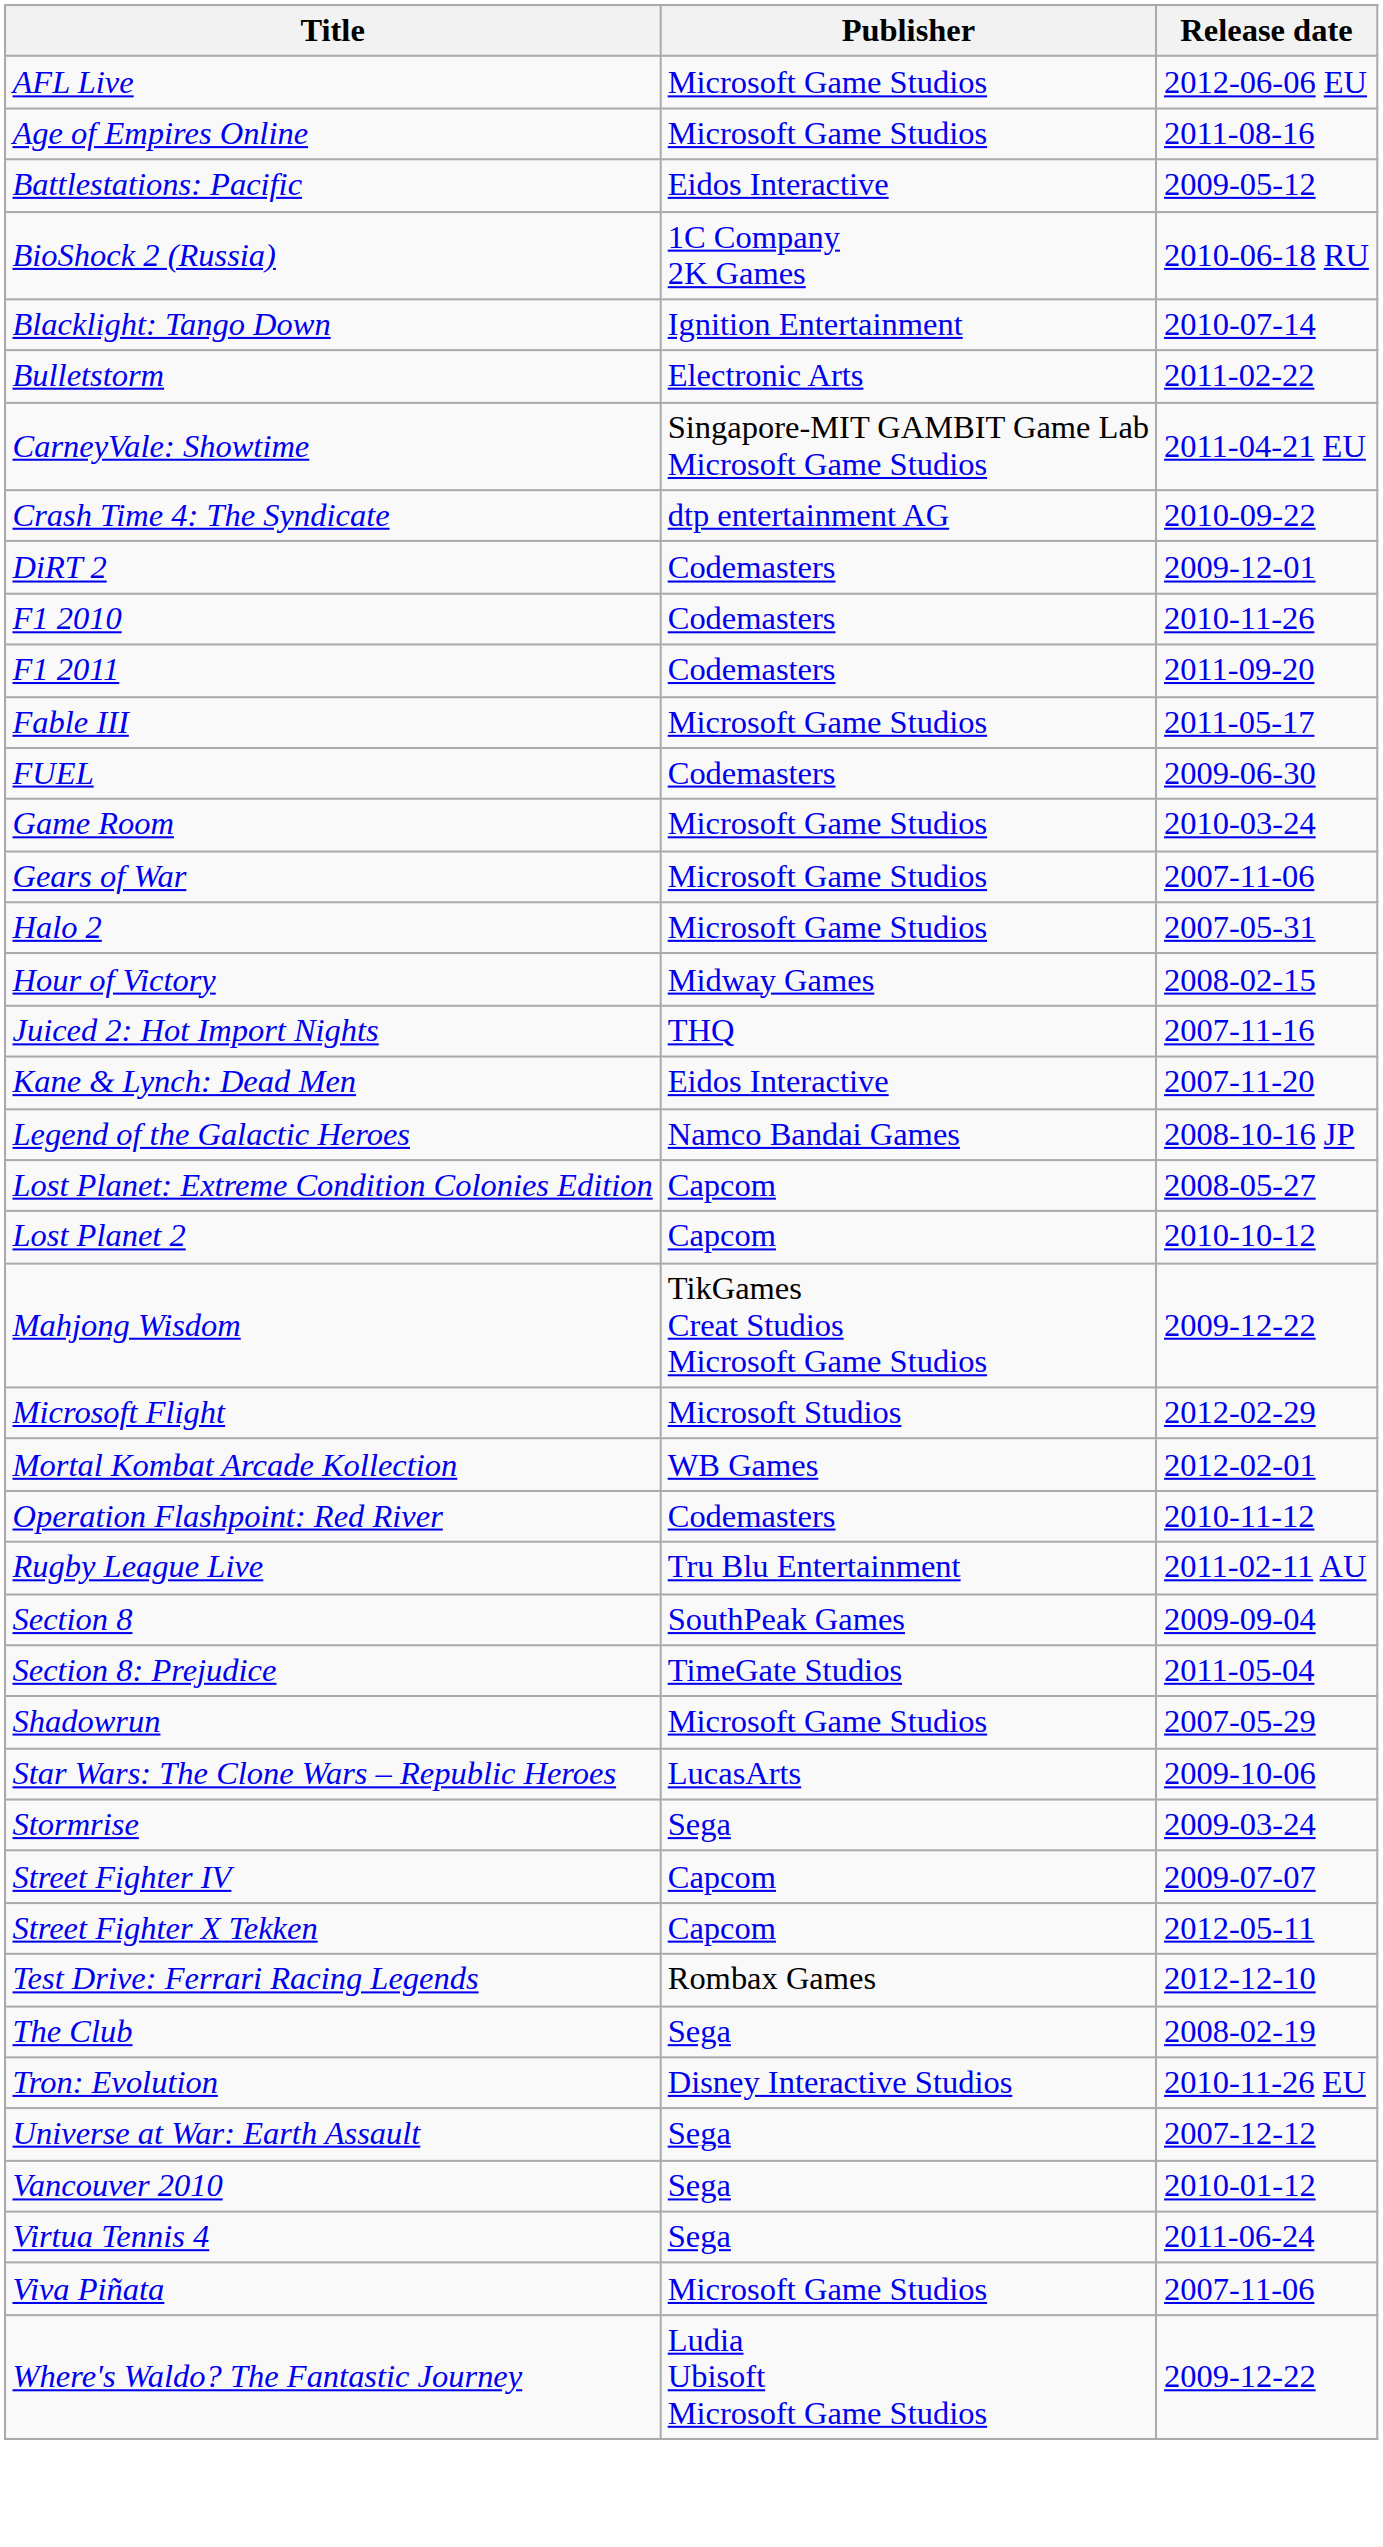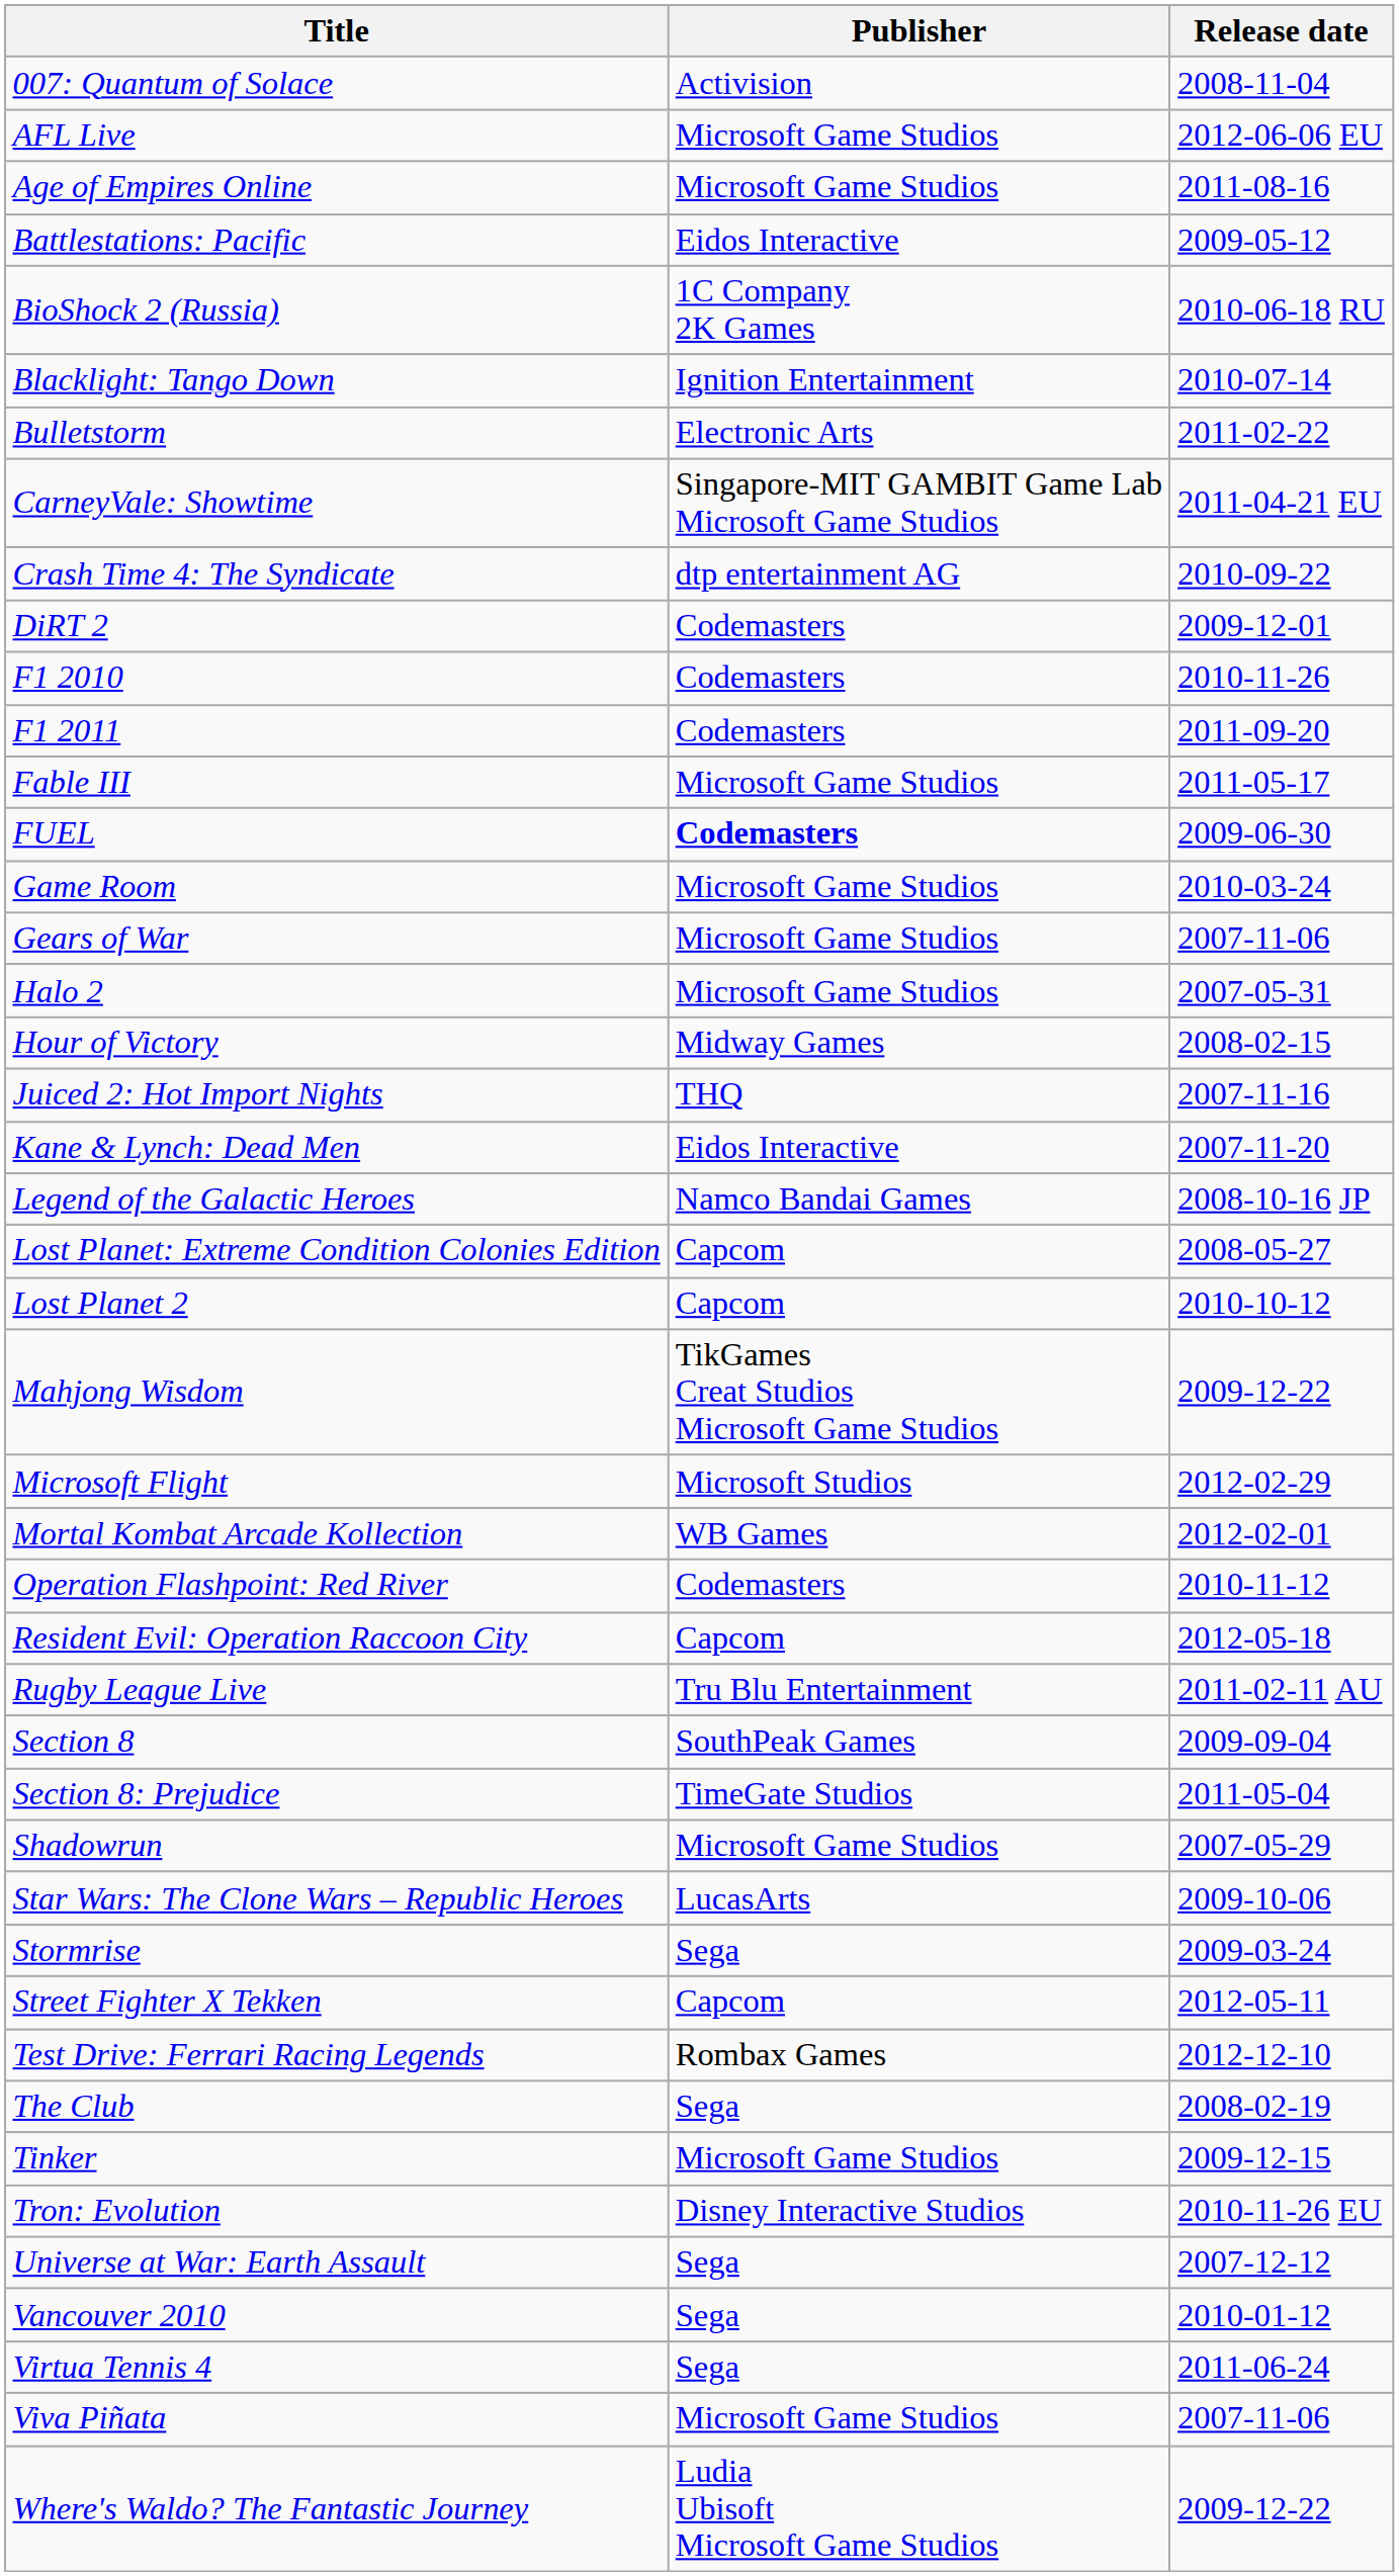 <table class="wikitable sortable">
 <tr>
 <th>Title</th>
 <th>Publisher</th>
 <th>Release date</th>
+</tr>
+<tr>
+<td><em><a href='#'>007: Quantum of Solace</a></em></td>
+<td><a href='#'>Activision</a></td>
+<td><a href='#'>2008-11-04</a></td>
 </tr>
 <tr>
 <td><em><a href='#'>AFL Live</a></em></td>
 <td><a href='#'>Microsoft Game Studios</a></td>
 <td><a href='#'>2012-06-06</a> <a href='#'>EU</a></td>
 </tr>
 <tr>
 <td><em><a href='#'>Age of Empires Online</a></em></td>
 <td><a href='#'>Microsoft Game Studios</a></td>
 <td><a href='#'>2011-08-16</a></td>
 </tr>
 <tr>
 <td><em><a href='#'>Battlestations: Pacific</a></em></td>
 <td><a href='#'>Eidos Interactive</a></td>
 <td><a href='#'>2009-05-12</a></td>
 </tr>
 <tr>
 <td><em><a href='#'>BioShock 2 (Russia)</a></em></td>
 <td><a href='#'>1C Company</a><br><a href='#'>2K Games</a></td>
 <td><a href='#'>2010-06-18</a> <a href='#'>RU</a></td>
 </tr>
 <tr>
 <td><em><a href='#'>Blacklight: Tango Down</a></em></td>
 <td><a href='#'>Ignition Entertainment</a></td>
 <td><a href='#'>2010-07-14</a></td>
 </tr>
 <tr>
 <td><em><a href='#'>Bulletstorm</a></em></td>
 <td><a href='#'>Electronic Arts</a></td>
 <td><a href='#'>2011-02-22</a></td>
 </tr>
 <tr>
 <td><em><a href='#'>CarneyVale: Showtime</a></em></td>
 <td>Singapore-MIT GAMBIT Game Lab<br><a href='#'>Microsoft Game Studios</a></td>
 <td><a href='#'>2011-04-21</a> <a href='#'>EU</a></td>
 </tr>
 <tr>
 <td><em><a href='#'>Crash Time 4: The Syndicate</a></em></td>
 <td><a href='#'>dtp entertainment AG</a></td>
 <td><a href='#'>2010-09-22</a></td>
 </tr>
 <tr>
 <td><em><a href='#'>DiRT 2</a></em></td>
 <td><a href='#'>Codemasters</a></td>
 <td><a href='#'>2009-12-01</a></td>
 </tr>
 <tr>
 <td><em><a href='#'>F1 2010</a></em></td>
 <td><a href='#'>Codemasters</a></td>
 <td><a href='#'>2010-11-26</a></td>
 </tr>
 <tr>
 <td><em><a href='#'>F1 2011</a></em></td>
 <td><a href='#'>Codemasters</a></td>
 <td><a href='#'>2011-09-20</a></td>
 </tr>
 <tr>
 <td><em><a href='#'>Fable III</a></em></td>
 <td><a href='#'>Microsoft Game Studios</a></td>
 <td><a href='#'>2011-05-17</a></td>
 </tr>
 <tr>
 <td><em><a href='#'>FUEL</a></em></td>
-<td><a href='#'>Codemasters</a></td>
+<td><strong><a href='#'>Codemasters</a></strong></td>
 <td><a href='#'>2009-06-30</a></td>
 </tr>
 <tr>
 <td><em><a href='#'>Game Room</a></em></td>
 <td><a href='#'>Microsoft Game Studios</a></td>
 <td><a href='#'>2010-03-24</a></td>
 </tr>
 <tr>
 <td><em><a href='#'>Gears of War</a></em></td>
 <td><a href='#'>Microsoft Game Studios</a></td>
 <td><a href='#'>2007-11-06</a></td>
 </tr>
 <tr>
 <td><em><a href='#'>Halo 2</a></em></td>
 <td><a href='#'>Microsoft Game Studios</a></td>
 <td><a href='#'>2007-05-31</a></td>
 </tr>
 <tr>
 <td><em><a href='#'>Hour of Victory</a></em></td>
 <td><a href='#'>Midway Games</a></td>
 <td><a href='#'>2008-02-15</a></td>
 </tr>
 <tr>
 <td><em><a href='#'>Juiced 2: Hot Import Nights</a></em></td>
 <td><a href='#'>THQ</a></td>
 <td><a href='#'>2007-11-16</a></td>
 </tr>
 <tr>
 <td><em><a href='#'>Kane & Lynch: Dead Men</a></em></td>
 <td><a href='#'>Eidos Interactive</a></td>
 <td><a href='#'>2007-11-20</a></td>
 </tr>
 <tr>
 <td><em><a href='#'>Legend of the Galactic Heroes</a></em></td>
 <td><a href='#'>Namco Bandai Games</a></td>
 <td><a href='#'>2008-10-16</a> <a href='#'>JP</a></td>
 </tr>
 <tr>
 <td><em><a href='#'>Lost Planet: Extreme Condition Colonies Edition</a></em></td>
 <td><a href='#'>Capcom</a></td>
 <td><a href='#'>2008-05-27</a></td>
 </tr>
 <tr>
 <td><em><a href='#'>Lost Planet 2</a></em></td>
 <td><a href='#'>Capcom</a></td>
 <td><a href='#'>2010-10-12</a></td>
 </tr>
 <tr>
 <td><em><a href='#'>Mahjong Wisdom</a></em></td>
 <td>TikGames<br><a href='#'>Creat Studios</a><br><a href='#'>Microsoft Game Studios</a></td>
 <td><a href='#'>2009-12-22</a></td>
 </tr>
 <tr>
 <td><em><a href='#'>Microsoft Flight</a></em></td>
 <td><a href='#'>Microsoft Studios</a></td>
 <td><a href='#'>2012-02-29</a></td>
 </tr>
 <tr>
 <td><em><a href='#'>Mortal Kombat Arcade Kollection</a></em></td>
 <td><a href='#'>WB Games</a></td>
 <td><a href='#'>2012-02-01</a></td>
 </tr>
 <tr>
 <td><em><a href='#'>Operation Flashpoint: Red River</a></em></td>
 <td><a href='#'>Codemasters</a></td>
 <td><a href='#'>2010-11-12</a></td>
 </tr>
 <tr>
+<td><em><a href='#'>Resident Evil: Operation Raccoon City</a></em></td>
+<td><a href='#'>Capcom</a></td>
+<td><a href='#'>2012-05-18</a></td>
+</tr>
+<tr>
 <td><em><a href='#'>Rugby League Live</a></em></td>
 <td><a href='#'>Tru Blu Entertainment</a></td>
 <td><a href='#'>2011-02-11</a> <a href='#'>AU</a></td>
 </tr>
 <tr>
 <td><em><a href='#'>Section 8</a></em></td>
 <td><a href='#'>SouthPeak Games</a></td>
 <td><a href='#'>2009-09-04</a></td>
 </tr>
 <tr>
 <td><em><a href='#'>Section 8: Prejudice</a></em></td>
 <td><a href='#'>TimeGate Studios</a></td>
 <td><a href='#'>2011-05-04</a></td>
 </tr>
 <tr>
 <td><em><a href='#'>Shadowrun</a></em></td>
 <td><a href='#'>Microsoft Game Studios</a></td>
 <td><a href='#'>2007-05-29</a></td>
 </tr>
 <tr>
 <td><em><a href='#'>Star Wars: The Clone Wars – Republic Heroes</a></em></td>
 <td><a href='#'>LucasArts</a></td>
 <td><a href='#'>2009-10-06</a></td>
 </tr>
 <tr>
 <td><em><a href='#'>Stormrise</a></em></td>
 <td><a href='#'>Sega</a></td>
 <td><a href='#'>2009-03-24</a></td>
 </tr>
 <tr>
-<td><em><a href='#'>Street Fighter IV</a></em></td>
-<td><a href='#'>Capcom</a></td>
-<td><a href='#'>2009-07-07</a></td>
-</tr>
-<tr>
 <td><em><a href='#'>Street Fighter X Tekken</a></em></td>
 <td><a href='#'>Capcom</a></td>
 <td><a href='#'>2012-05-11</a></td>
 </tr>
 <tr>
 <td><em><a href='#'>Test Drive: Ferrari Racing Legends</a></em></td>
 <td>Rombax Games</td>
 <td><a href='#'>2012-12-10</a></td>
 </tr>
 <tr>
 <td><em><a href='#'>The Club</a></em></td>
 <td><a href='#'>Sega</a></td>
 <td><a href='#'>2008-02-19</a></td>
+</tr>
+<tr>
+<td><em><a href='#'>Tinker</a></em></td>
+<td><a href='#'>Microsoft Game Studios</a></td>
+<td><a href='#'>2009-12-15</a></td>
 </tr>
 <tr>
 <td><em><a href='#'>Tron: Evolution</a></em></td>
 <td><a href='#'>Disney Interactive Studios</a></td>
 <td><a href='#'>2010-11-26</a> <a href='#'>EU</a></td>
 </tr>
 <tr>
 <td><em><a href='#'>Universe at War: Earth Assault</a></em></td>
 <td><a href='#'>Sega</a></td>
 <td><a href='#'>2007-12-12</a></td>
 </tr>
 <tr>
 <td><em><a href='#'>Vancouver 2010</a></em></td>
 <td><a href='#'>Sega</a></td>
 <td><a href='#'>2010-01-12</a></td>
 </tr>
 <tr>
 <td><em><a href='#'>Virtua Tennis 4</a></em></td>
 <td><a href='#'>Sega</a></td>
 <td><a href='#'>2011-06-24</a></td>
 </tr>
 <tr>
 <td><em><a href='#'>Viva Piñata</a></em></td>
 <td><a href='#'>Microsoft Game Studios</a></td>
 <td><a href='#'>2007-11-06</a></td>
 </tr>
 <tr>
 <td><em><a href='#'>Where's Waldo? The Fantastic Journey</a></em></td>
 <td><a href='#'>Ludia</a><br><a href='#'>Ubisoft</a><br><a href='#'>Microsoft Game Studios</a></td>
 <td><a href='#'>2009-12-22</a></td>
 </tr>
 </table>
